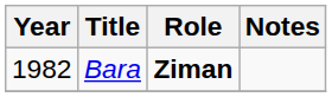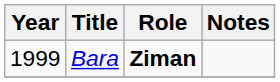 <table class="wikitable">
 <tr>
 <th>Year</th>
 <th>Title</th>
 <th>Role</th>
 <th>Notes</th>
 </tr>
 <tr>
-<td>1982</td>
+<td>1999</td>
 <td><em><a href='#'>Bara</a></em></td>
 <td><strong>Ziman</strong></td>
 <td></td>
 </tr>
 <tr>
 </tr>
 </table>
